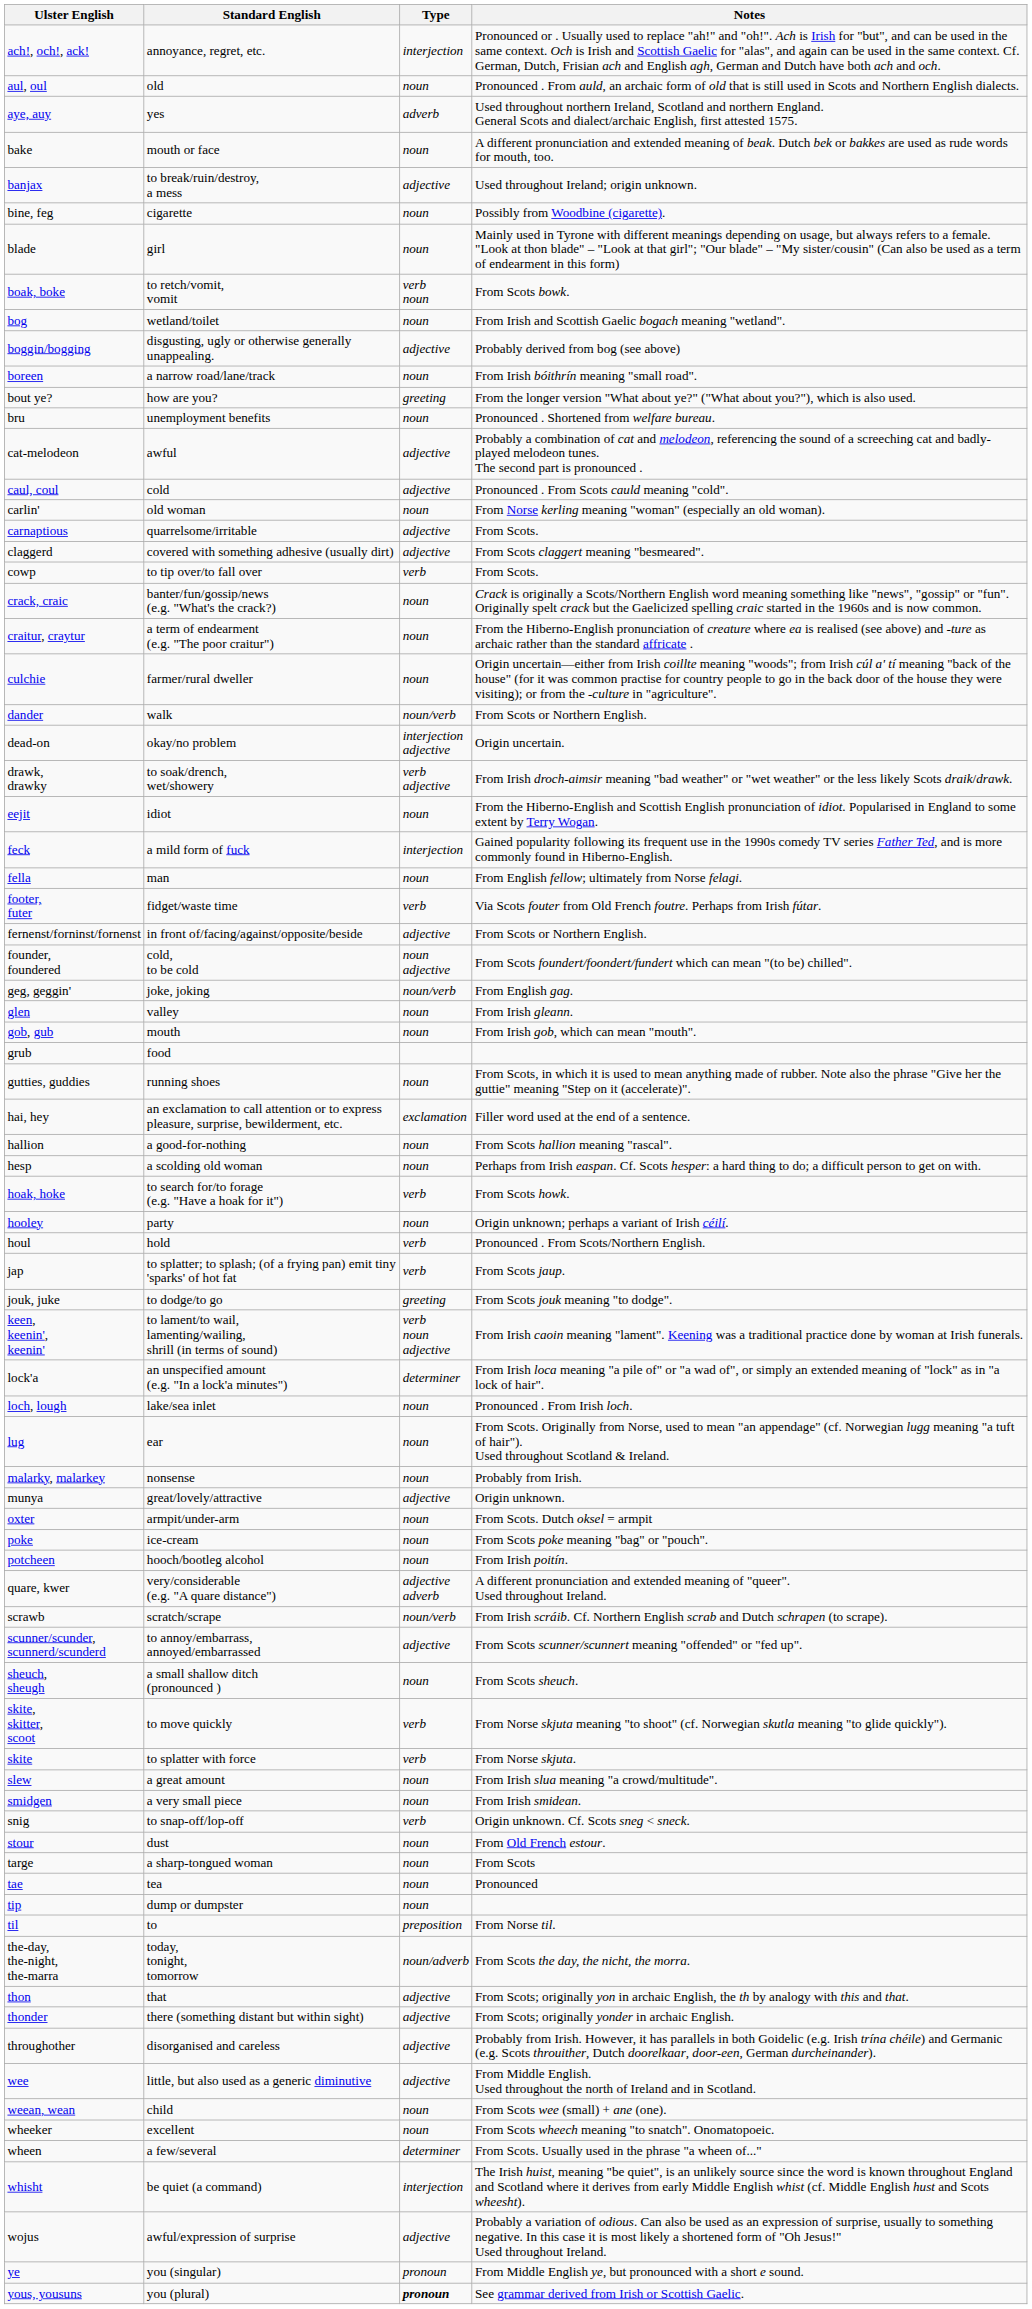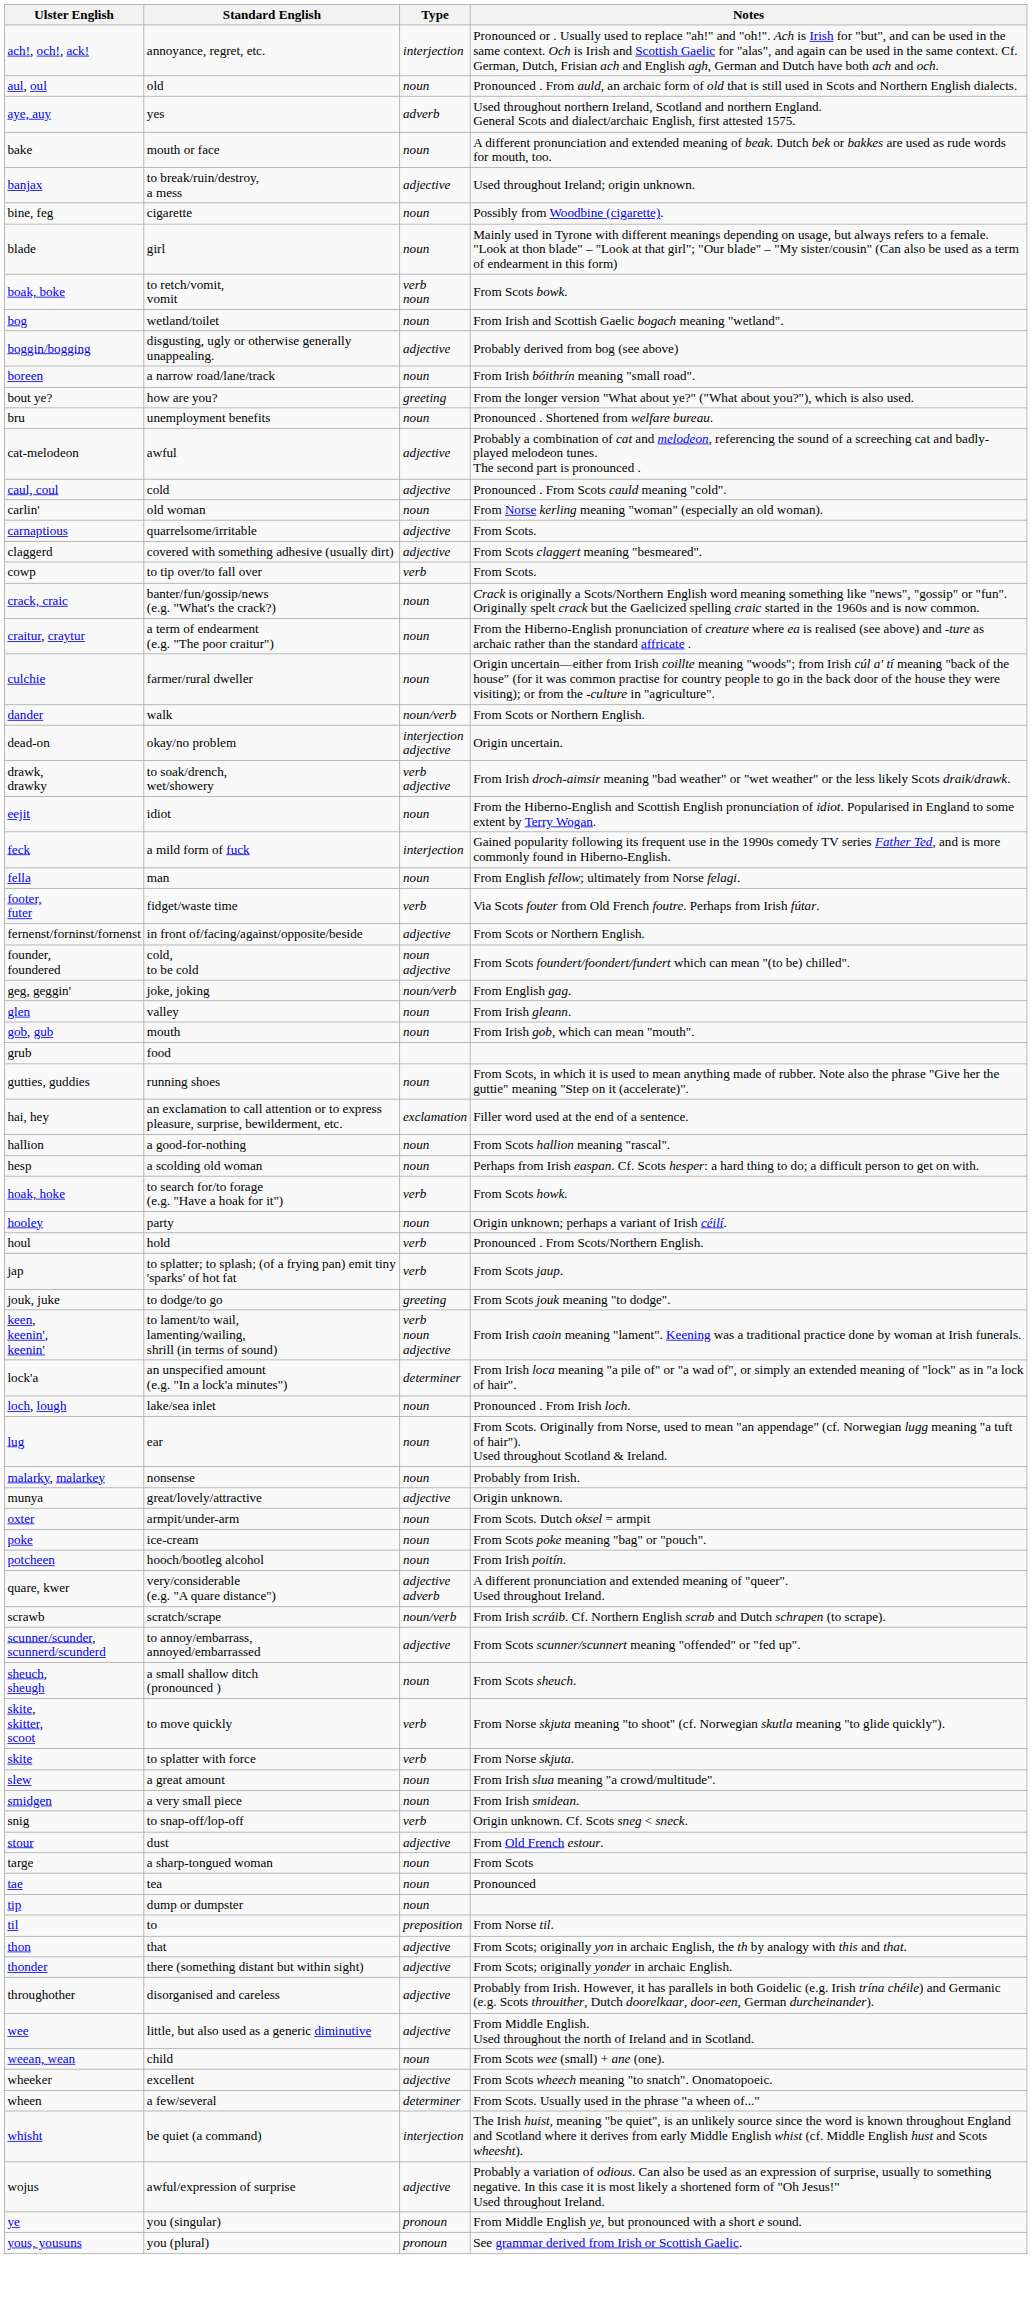 <table class="wikitable">
 <tr style="background: #efefef;">
 <th>Ulster English</th>
 <th>Standard English</th>
 <th>Type</th>
 <th>Notes</th>
 </tr>
 <tr>
 <td><a href='#'>ach!</a>, <a href='#'>och!</a>, <a href='#'>ack!</a></td>
 <td>annoyance, regret, etc.</td>
 <td><em>interjection</em></td>
 <td>Pronounced  or . Usually used to replace "ah!" and "oh!". <em>Ach</em> is <a href='#'>Irish</a> for "but", and can be used in the same context. <em>Och</em> is Irish and <a href='#'>Scottish Gaelic</a> for "alas", and again can be used in the same context. Cf. German, Dutch, Frisian <em>ach</em> and English <em>agh</em>, German and Dutch have both <em>ach</em> and <em>och</em>.</td>
 </tr>
 <tr>
 <td><a href='#'>aul</a>, <a href='#'>oul</a></td>
 <td>old</td>
 <td><em>noun</em></td>
 <td>Pronounced . From <em>auld</em>, an archaic form of <em>old</em> that is still used in Scots and Northern English dialects.</td>
 </tr>
 <tr>
 <td><a href='#'>aye, auy</a></td>
 <td>yes</td>
 <td><em>adverb</em></td>
 <td>Used throughout northern Ireland, Scotland and northern England.<br>General Scots and dialect/archaic English, first attested 1575.</td>
 </tr>
 <tr>
 <td>bake</td>
 <td>mouth or face</td>
 <td><em>noun</em></td>
 <td>A different pronunciation and extended meaning of <em>beak</em>. Dutch <em>bek</em> or <em>bakkes</em> are used as rude words for mouth, too.</td>
 </tr>
 <tr>
 <td><a href='#'>banjax</a></td>
 <td>to break/ruin/destroy,<br>a mess</td>
 <td><em>adjective</em></td>
 <td>Used throughout Ireland; origin unknown.</td>
 </tr>
 <tr>
 <td>bine, feg</td>
 <td>cigarette</td>
 <td><em>noun</em></td>
 <td>Possibly from <a href='#'>Woodbine (cigarette)</a>.</td>
 </tr>
 <tr>
 <td>blade</td>
 <td>girl</td>
 <td><em>noun</em></td>
 <td>Mainly used in Tyrone with different meanings depending on usage, but always refers to a female. "Look at thon blade" – "Look at that girl"; "Our blade" – "My sister/cousin" (Can also be used as a term of endearment in this form)</td>
 </tr>
 <tr>
 <td><a href='#'>boak, boke</a></td>
 <td>to retch/vomit,<br>vomit</td>
 <td><em>verb<br>noun</em></td>
 <td>From Scots <em>bowk</em>.</td>
 </tr>
 <tr>
 <td><a href='#'>bog</a></td>
 <td>wetland/toilet</td>
 <td><em>noun</em></td>
 <td>From Irish and Scottish Gaelic <em>bogach</em> meaning "wetland".</td>
 </tr>
 <tr>
 <td><a href='#'>boggin/bogging</a></td>
 <td>disgusting, ugly or otherwise generally unappealing.</td>
 <td><em>adjective</em></td>
 <td>Probably derived from bog (see above)</td>
 </tr>
 <tr>
 <td><a href='#'>boreen</a></td>
 <td>a narrow road/lane/track</td>
 <td><em>noun</em></td>
 <td>From Irish <em>bóithrín</em> meaning "small road".</td>
 </tr>
 <tr>
 <td>bout ye?</td>
 <td>how are you?</td>
 <td><em>greeting</em></td>
 <td>From the longer version "What about ye?" ("What about you?"), which is also used.</td>
 </tr>
 <tr>
 <td>bru</td>
 <td>unemployment benefits</td>
 <td><em>noun</em></td>
 <td>Pronounced . Shortened from <em>welfare bureau</em>.</td>
 </tr>
 <tr>
 <td>cat-melodeon</td>
 <td>awful</td>
 <td><em>adjective</em></td>
 <td>Probably a combination of <em>cat</em> and <em><a href='#'>melodeon</a></em>, referencing the sound of a screeching cat and badly-played melodeon tunes.<br>The second part is pronounced .</td>
 </tr>
 <tr>
 <td><a href='#'>caul, coul</a></td>
 <td>cold</td>
 <td><em>adjective</em></td>
 <td>Pronounced . From Scots <em>cauld</em> meaning "cold".</td>
 </tr>
 <tr>
 <td>carlin'</td>
 <td>old woman</td>
 <td><em>noun</em></td>
 <td>From <a href='#'>Norse</a> <em>kerling</em> meaning "woman" (especially an old woman).</td>
 </tr>
 <tr>
 <td><a href='#'>carnaptious</a></td>
 <td>quarrelsome/irritable</td>
 <td><em>adjective</em></td>
 <td>From Scots.</td>
 </tr>
 <tr>
 <td>claggerd</td>
 <td>covered with something adhesive (usually dirt)</td>
 <td><em>adjective</em></td>
 <td>From Scots <em>claggert</em> meaning "besmeared".</td>
 </tr>
 <tr>
 <td>cowp</td>
 <td>to tip over/to fall over</td>
 <td><em>verb</em></td>
 <td>From Scots.</td>
 </tr>
 <tr>
 <td><a href='#'>crack, craic</a></td>
 <td>banter/fun/gossip/news<br>(e.g. "What's the crack?)</td>
 <td><em>noun</em></td>
 <td><em>Crack</em> is originally a Scots/Northern English word meaning something like "news", "gossip" or "fun". Originally spelt <em>crack</em> but the Gaelicized spelling <em>craic</em> started in the 1960s and is now common.</td>
 </tr>
 <tr>
 <td><a href='#'>craitur</a>, <a href='#'>craytur</a></td>
 <td>a term of endearment<br>(e.g. "The poor craitur")</td>
 <td><em>noun</em></td>
 <td>From the Hiberno-English pronunciation of <em>creature</em> where <em>ea</em> is realised  (see above) and  -<em>ture</em> as archaic  rather than the standard <a href='#'>affricate</a> .</td>
 </tr>
 <tr>
 <td><a href='#'>culchie</a></td>
 <td>farmer/rural dweller</td>
 <td><em>noun</em></td>
 <td>Origin uncertain—either from Irish <em>coillte</em> meaning "woods"; from Irish <em>cúl a' tí</em> meaning "back of the house" (for it was common practise for country people to go in the back door of the house they were visiting); or from the <em>-culture</em> in "agriculture".</td>
 </tr>
 <tr>
 <td><a href='#'>dander</a></td>
 <td>walk</td>
 <td><em>noun/verb</em></td>
 <td>From Scots or Northern English.</td>
 </tr>
 <tr>
 <td>dead-on</td>
 <td>okay/no problem</td>
 <td><em>interjection<br>adjective</em></td>
 <td>Origin uncertain.</td>
 </tr>
 <tr>
 <td>drawk,<br>drawky</td>
 <td>to soak/drench,<br>wet/showery</td>
 <td><em>verb<br>adjective</em></td>
 <td>From Irish <em>droch-aimsir</em> meaning "bad weather" or "wet weather" or the less likely Scots <em>draik</em>/<em>drawk</em>.</td>
 </tr>
 <tr>
 <td><a href='#'>eejit</a></td>
 <td>idiot</td>
 <td><em>noun</em></td>
 <td>From the Hiberno-English and Scottish English pronunciation of <em>idiot</em>.  Popularised in England to some extent by <a href='#'>Terry Wogan</a>.</td>
 </tr>
 <tr>
 <td><a href='#'>feck</a></td>
 <td>a mild form of <a href='#'>fuck</a></td>
 <td><em>interjection</em></td>
 <td>Gained popularity following its frequent use in the 1990s comedy TV series <em><a href='#'>Father Ted</a></em>, and is more commonly found in Hiberno-English.</td>
 </tr>
 <tr>
 <td><a href='#'>fella</a></td>
 <td>man</td>
 <td><em>noun</em></td>
 <td>From English <em>fellow</em>; ultimately from Norse <em>felagi</em>.</td>
 </tr>
 <tr>
 <td><a href='#'>footer,<br>futer</a></td>
 <td>fidget/waste time</td>
 <td><em>verb</em></td>
 <td>Via Scots <em>fouter</em> from Old French <em>foutre</em>. Perhaps from Irish <em>fútar</em>.</td>
 </tr>
 <tr>
 <td>fernenst/forninst/fornenst</td>
 <td>in front of/facing/against/opposite/beside</td>
 <td><em>adjective</em></td>
 <td>From Scots or Northern English.</td>
 </tr>
 <tr>
 <td>founder,<br>foundered</td>
 <td>cold,<br>to be cold</td>
 <td><em>noun<br>adjective</em></td>
 <td>From Scots <em>foundert/foondert/fundert</em> which can mean "(to be) chilled".</td>
 </tr>
 <tr>
 <td>geg, geggin'</td>
 <td>joke, joking</td>
 <td><em>noun/verb</em></td>
 <td>From English <em>gag</em>.</td>
 </tr>
 <tr>
 <td><a href='#'>glen</a></td>
 <td>valley</td>
 <td><em>noun</em></td>
 <td>From Irish <em>gleann</em>.</td>
 </tr>
 <tr>
 <td><a href='#'>gob</a>, <a href='#'>gub</a></td>
 <td>mouth</td>
 <td><em>noun</em></td>
 <td>From Irish <em>gob</em>, which can mean "mouth".</td>
 </tr>
 <tr>
 <td>grub</td>
 <td>food</td>
 <td></td>
 <td></td>
 </tr>
 <tr>
 <td>gutties, guddies</td>
 <td>running shoes</td>
 <td><em>noun</em></td>
 <td>From Scots, in which it is used to mean anything made of rubber. Note also the phrase "Give her the guttie" meaning "Step on it (accelerate)".</td>
 </tr>
 <tr>
 <td>hai, hey</td>
 <td>an exclamation to call attention or to express pleasure, surprise, bewilderment, etc.</td>
 <td><em>exclamation</em></td>
 <td>Filler word used at the end of a sentence.</td>
 </tr>
 <tr>
 <td>hallion</td>
 <td>a good-for-nothing</td>
 <td><em>noun</em></td>
 <td>From Scots <em>hallion</em> meaning "rascal".</td>
 </tr>
 <tr>
 <td>hesp</td>
 <td>a scolding old woman</td>
 <td><em>noun</em></td>
 <td>Perhaps from Irish <em>easpan</em>. Cf. Scots <em>hesper</em>: a hard thing to do; a difficult person to get on with.</td>
 </tr>
 <tr>
 <td><a href='#'>hoak, hoke</a></td>
 <td>to search for/to forage<br>(e.g. "Have a hoak for it")</td>
 <td><em>verb</em></td>
 <td>From Scots <em>howk</em>.</td>
 </tr>
 <tr>
 <td><a href='#'>hooley</a></td>
 <td>party</td>
 <td><em>noun</em></td>
 <td>Origin unknown; perhaps a variant of Irish <em><a href='#'>céilí</a></em>.</td>
 </tr>
 <tr>
 <td>houl</td>
 <td>hold</td>
 <td><em>verb</em></td>
 <td>Pronounced . From Scots/Northern English.</td>
 </tr>
 <tr>
 <td>jap</td>
 <td>to splatter; to splash; (of a frying pan) emit tiny 'sparks' of hot fat</td>
 <td><em>verb</em></td>
 <td>From Scots <em>jaup</em>.</td>
 </tr>
 <tr>
 <td>jouk, juke</td>
 <td>to dodge/to go</td>
 <td><em>greeting</em></td>
 <td>From Scots <em>jouk</em> meaning "to dodge".</td>
 </tr>
 <tr>
 <td><a href='#'>keen</a>,<br><a href='#'>keenin'</a>,<br><a href='#'>keenin'</a></td>
 <td>to lament/to wail,<br>lamenting/wailing,<br>shrill (in terms of sound)</td>
 <td><em>verb<br>noun<br>adjective</em></td>
 <td>From Irish <em>caoin</em> meaning "lament". <a href='#'>Keening</a> was a traditional practice done by woman at Irish funerals.</td>
 </tr>
 <tr>
 <td>lock'a</td>
 <td>an unspecified amount<br>(e.g. "In a lock'a minutes")</td>
 <td><em>determiner</em></td>
 <td>From Irish <em>loca</em> meaning "a pile of" or "a wad of", or simply an extended meaning of "lock" as in "a lock of hair".</td>
 </tr>
 <tr>
 <td><a href='#'>loch</a>, <a href='#'>lough</a></td>
 <td>lake/sea inlet</td>
 <td><em>noun</em></td>
 <td>Pronounced . From Irish <em>loch</em>.</td>
 </tr>
 <tr>
 <td><a href='#'>lug</a></td>
 <td>ear</td>
 <td><em>noun</em></td>
 <td>From Scots. Originally from Norse, used to mean "an appendage" (cf. Norwegian <em>lugg</em> meaning "a tuft of hair").<br>Used throughout Scotland & Ireland.</td>
 </tr>
 <tr>
 <td><a href='#'>malarky</a>, <a href='#'>malarkey</a></td>
 <td>nonsense</td>
 <td><em>noun</em></td>
 <td>Probably from Irish.</td>
 </tr>
 <tr>
 <td>munya</td>
 <td>great/lovely/attractive</td>
 <td><em>adjective</em></td>
 <td>Origin unknown.</td>
 </tr>
 <tr>
 <td><a href='#'>oxter</a></td>
 <td>armpit/under-arm</td>
 <td><em>noun</em></td>
 <td>From Scots. Dutch <em>oksel</em> = armpit</td>
 </tr>
 <tr>
 <td><a href='#'>poke</a></td>
 <td>ice-cream</td>
 <td><em>noun</em></td>
 <td>From Scots <em>poke</em> meaning "bag" or "pouch".</td>
 </tr>
 <tr>
 <td><a href='#'>potcheen</a></td>
 <td>hooch/bootleg alcohol</td>
 <td><em>noun</em></td>
 <td>From Irish <em>poitín</em>.</td>
 </tr>
 <tr>
 <td>quare, kwer</td>
 <td>very/considerable<br>(e.g. "A quare distance")</td>
 <td><em>adjective<br>adverb</em></td>
 <td>A different pronunciation and extended meaning of "queer".<br>Used throughout Ireland.</td>
 </tr>
 <tr>
 <td>scrawb</td>
 <td>scratch/scrape</td>
 <td><em>noun/verb</em></td>
 <td>From Irish <em>scráib</em>. Cf. Northern English <em>scrab</em> and Dutch <em>schrapen</em> (to scrape).</td>
 </tr>
 <tr>
 <td><a href='#'>scunner/scunder</a>,<br><a href='#'>scunnerd/scunderd</a></td>
 <td>to annoy/embarrass,<br>annoyed/embarrassed</td>
 <td><em>adjective</em></td>
 <td>From Scots <em>scunner/scunnert</em> meaning "offended" or "fed up".</td>
 </tr>
 <tr>
 <td><a href='#'>sheuch</a>,<br><a href='#'>sheugh</a></td>
 <td>a small shallow ditch<br>(pronounced )</td>
 <td><em>noun</em></td>
 <td>From Scots <em>sheuch</em>.</td>
 </tr>
 <tr>
 <td><a href='#'>skite</a>,<br><a href='#'>skitter</a>,<br><a href='#'>scoot</a></td>
 <td>to move quickly</td>
 <td><em>verb</em></td>
 <td>From Norse <em>skjuta</em> meaning "to shoot" (cf. Norwegian <em>skutla</em> meaning "to glide quickly").</td>
 </tr>
 <tr>
 <td><a href='#'>skite</a></td>
 <td>to splatter with force</td>
 <td><em>verb</em></td>
 <td>From Norse <em>skjuta</em>.</td>
 </tr>
 <tr>
 <td><a href='#'>slew</a></td>
 <td>a great amount</td>
 <td><em>noun</em></td>
 <td>From Irish <em>slua</em> meaning "a crowd/multitude".</td>
 </tr>
 <tr>
 <td><a href='#'>smidgen</a></td>
 <td>a very small piece</td>
 <td><em>noun</em></td>
 <td>From Irish <em>smidean</em>.</td>
 </tr>
 <tr>
 <td>snig</td>
 <td>to snap-off/lop-off</td>
 <td><em>verb</em></td>
 <td>Origin unknown. Cf. Scots <em>sneg</em> < <em>sneck</em>.</td>
 </tr>
 <tr>
 <td><a href='#'>stour</a></td>
 <td>dust</td>
-<td><em>noun</em></td>
+<td><em>adjective</em></td>
 <td>From <a href='#'>Old French</a> <em>estour</em>.</td>
 </tr>
 <tr>
 <td>targe</td>
 <td>a sharp-tongued woman</td>
 <td><em>noun</em></td>
 <td>From Scots</td>
 </tr>
 <tr>
 <td><a href='#'>tae</a></td>
 <td>tea</td>
 <td><em>noun</em></td>
 <td>Pronounced </td>
 </tr>
 <tr>
 <td><a href='#'>tip</a></td>
 <td>dump or dumpster</td>
 <td><em>noun</em></td>
 <td></td>
 </tr>
 <tr>
 <td><a href='#'>til</a></td>
 <td>to</td>
 <td><em>preposition</em></td>
 <td>From Norse <em>til</em>.</td>
-</tr>
-<tr>
-<td>the-day,<br>the-night,<br>the-marra</td>
-<td>today,<br>tonight,<br>tomorrow</td>
-<td><em>noun/adverb</em></td>
-<td>From Scots <em>the day, the nicht, the morra</em>.</td>
 </tr>
 <tr>
 <td><a href='#'>thon</a></td>
 <td>that</td>
 <td><em>adjective</em></td>
 <td>From Scots; originally <em>yon</em> in archaic English, the <em>th</em> by analogy with <em>this</em> and <em>that</em>.</td>
 </tr>
 <tr>
 <td><a href='#'>thonder</a></td>
 <td>there (something distant but within sight)</td>
 <td><em>adjective</em></td>
 <td>From Scots; originally <em>yonder</em> in archaic English.</td>
 </tr>
 <tr>
 <td>throughother</td>
 <td>disorganised and careless</td>
 <td><em>adjective</em></td>
 <td>Probably from Irish. However, it has parallels in both Goidelic (e.g. Irish <em>trína chéile</em>) and Germanic (e.g. Scots <em>throuither</em>, Dutch <em>doorelkaar</em>, <em>door-een</em>, German <em>durcheinander</em>).</td>
 </tr>
 <tr>
 <td><a href='#'>wee</a></td>
 <td>little, but also used as a generic <a href='#'>diminutive</a></td>
 <td><em>adjective</em></td>
 <td>From Middle English.<br>Used throughout the north of Ireland and in Scotland.</td>
 </tr>
 <tr>
 <td><a href='#'>weean, wean</a></td>
 <td>child</td>
 <td><em>noun</em></td>
 <td>From Scots <em>wee</em> (small) + <em>ane</em> (one).</td>
 </tr>
 <tr>
 <td>wheeker</td>
 <td>excellent</td>
-<td><em>noun</em></td>
+<td><em>adjective</em></td>
 <td>From Scots <em>wheech</em> meaning "to snatch". Onomatopoeic.</td>
 </tr>
 <tr>
 <td>wheen</td>
 <td>a few/several</td>
 <td><em>determiner</em></td>
 <td>From Scots. Usually used in the phrase "a wheen of..."</td>
 </tr>
 <tr>
 <td><a href='#'>whisht</a></td>
 <td>be quiet (a command)</td>
 <td><em>interjection</em></td>
 <td>The Irish <em>huist</em>, meaning "be quiet", is an unlikely source since the word is known throughout England and Scotland where it derives from early Middle English <em>whist</em> (cf. Middle English <em>hust</em> and Scots <em>wheesht</em>).</td>
 </tr>
 <tr>
 <td>wojus</td>
 <td>awful/expression of surprise</td>
 <td><em>adjective</em></td>
 <td>Probably a variation of <em>odious</em>. Can also be used as an expression of surprise, usually to something negative. In this case it is most likely a shortened form of "Oh Jesus!"<br>Used throughout Ireland.</td>
 </tr>
 <tr>
 <td><a href='#'>ye</a></td>
 <td>you (singular)</td>
 <td><em>pronoun</em></td>
 <td>From Middle English <em>ye</em>, but pronounced with a short <em>e</em> sound.</td>
 </tr>
 <tr>
 <td><a href='#'>yous, yousuns</a></td>
 <td>you (plural)</td>
-<td><strong><em>pronoun</em></strong></td>
+<td><em>pronoun</em></td>
 <td>See <a href='#'>grammar derived from Irish or Scottish Gaelic</a>.</td>
 </tr>
 </table>
